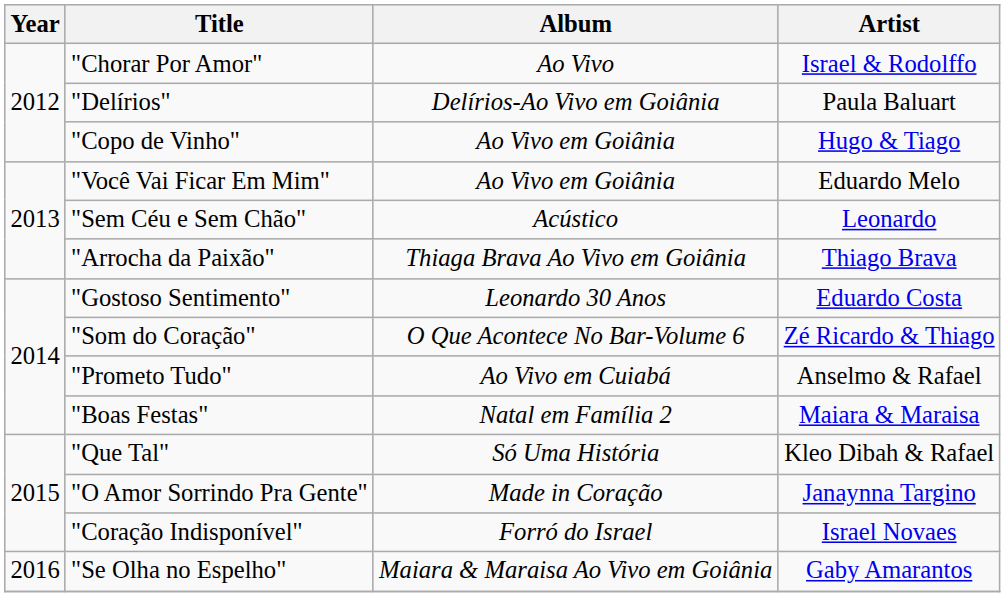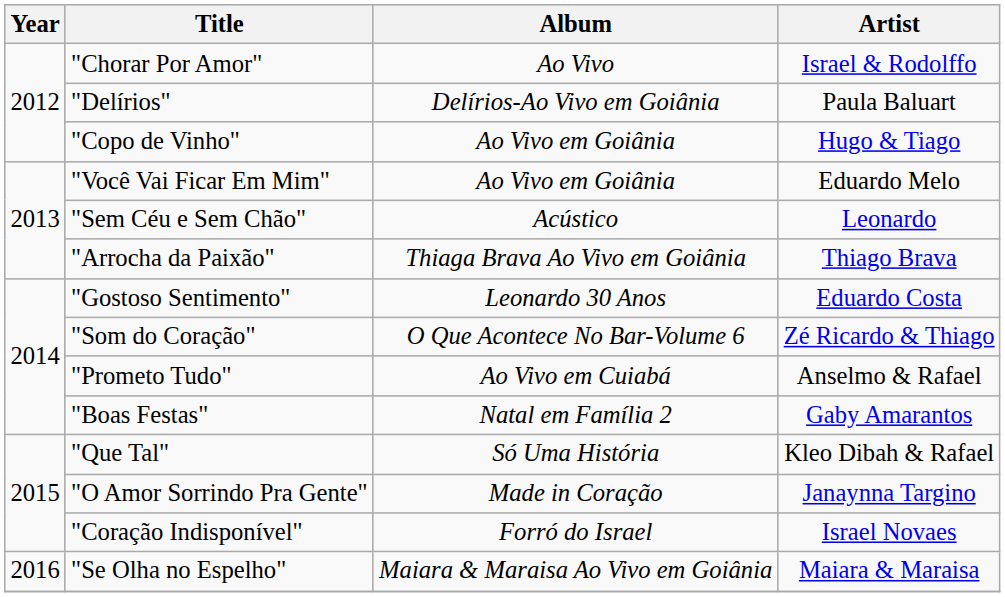 <table class="wikitable">
 <tr>
 <th rowspan="1">Year</th>
 <th rowspan="1">Title</th>
 <th rowspan="1">Album</th>
 <th rowspan="1">Artist</th>
 </tr>
 <tr>
 <td align="center" rowspan="3">2012</td>
 <td align="left">"Chorar Por Amor"</td>
 <td align="center"><em>Ao Vivo</em></td>
 <td align="center"><a href='#'>Israel & Rodolffo</a></td>
 </tr>
 <tr>
 <td align="left">"Delírios"</td>
 <td align="center"><em>Delírios-Ao Vivo em Goiânia</em></td>
 <td align="center">Paula Baluart</td>
 </tr>
 <tr>
 <td align="left">"Copo de Vinho"</td>
 <td align="center"><em>Ao Vivo em Goiânia</em></td>
 <td align="center"><a href='#'>Hugo & Tiago</a></td>
 </tr>
 <tr>
 <td align="center" rowspan="3">2013</td>
 <td align="left">"Você Vai Ficar Em Mim"</td>
 <td align="center"><em>Ao Vivo em Goiânia</em></td>
 <td align="center">Eduardo Melo</td>
 </tr>
 <tr>
 <td align="left">"Sem Céu e Sem Chão"</td>
 <td align="center"><em>Acústico</em></td>
 <td align="center"><a href='#'>Leonardo</a></td>
 </tr>
 <tr>
 <td align="left">"Arrocha da Paixão"</td>
 <td align="center"><em>Thiaga Brava Ao Vivo em Goiânia</em></td>
 <td align="center"><a href='#'>Thiago Brava</a></td>
 </tr>
 <tr>
 <td align="center" rowspan="4">2014</td>
 <td align="left">"Gostoso Sentimento"</td>
 <td align="center"><em>Leonardo 30 Anos</em></td>
 <td align="center"><a href='#'>Eduardo Costa</a></td>
 </tr>
 <tr>
 <td align="left">"Som do Coração"</td>
 <td align="center"><em>O Que Acontece No Bar-Volume 6</em></td>
 <td align="center"><a href='#'>Zé Ricardo & Thiago</a></td>
 </tr>
 <tr>
 <td align="left">"Prometo Tudo"</td>
 <td align="center"><em>Ao Vivo em Cuiabá</em></td>
 <td align="center">Anselmo & Rafael</td>
 </tr>
 <tr>
 <td align="left">"Boas Festas"</td>
 <td align="center"><em>Natal em Família 2</em></td>
-<td align="center"><a href='#'>Maiara & Maraisa</a></td>
+<td align="center"><a href='#'>Gaby Amarantos</a></td>
 </tr>
 <tr>
 <td align="center" rowspan="3">2015</td>
 <td align="left">"Que Tal"</td>
 <td align="center"><em>Só Uma História</em></td>
 <td align="center">Kleo Dibah & Rafael</td>
 </tr>
 <tr>
 <td align="left">"O Amor Sorrindo Pra Gente"</td>
 <td align="center"><em>Made in Coração</em></td>
 <td align="center"><a href='#'>Janaynna Targino</a></td>
 </tr>
 <tr>
 <td align="left">"Coração Indisponível"</td>
 <td align="center"><em>Forró do Israel</em></td>
 <td align="center"><a href='#'>Israel Novaes</a></td>
 </tr>
 <tr>
 <td align="center">2016</td>
 <td align="left">"Se Olha no Espelho"</td>
 <td align="center"><em>Maiara & Maraisa Ao Vivo em Goiânia</em></td>
-<td align="center"><a href='#'>Gaby Amarantos</a></td>
+<td align="center"><a href='#'>Maiara & Maraisa</a></td>
 </tr>
 <tr>
 </tr>
 </table>
